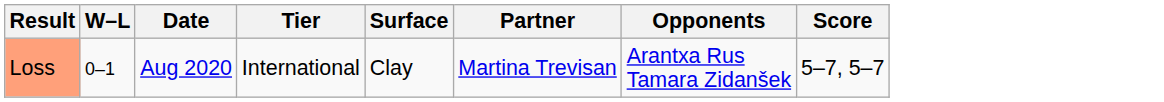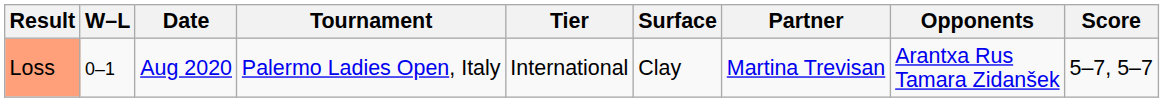 <table class="sortable wikitable">
 <tr>
 <th>Result</th>
 <th class="unsortable">W–L</th>
 <th>Date</th>
+<th>Tournament</th>
 <th>Tier</th>
 <th>Surface</th>
 <th>Partner</th>
 <th>Opponents</th>
 <th class="unsortable">Score</th>
 </tr>
 <tr>
 <td style="background:#ffa07a;">Loss</td>
 <td><small>0–1</small></td>
 <td><a href='#'>Aug 2020</a></td>
+<td><a href='#'>Palermo Ladies Open</a>, Italy</td>
 <td>International</td>
 <td>Clay</td>
 <td> <a href='#'>Martina Trevisan</a></td>
 <td> <a href='#'>Arantxa Rus</a> <br>  <a href='#'>Tamara Zidanšek</a></td>
 <td>5–7, 5–7</td>
 </tr>
 </table>
